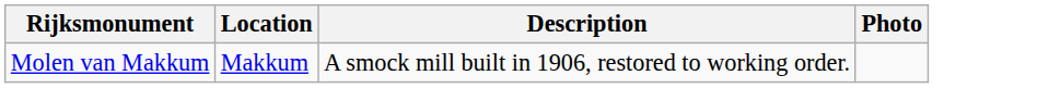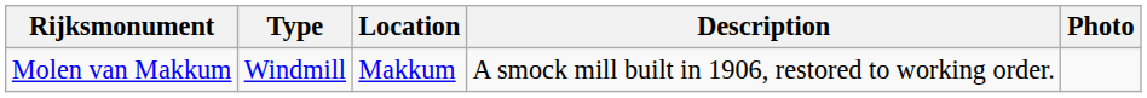 <table class="wikitable">
 <tr>
 <th>Rijksmonument</th>
+<th>Type</th>
 <th>Location</th>
 <th>Description</th>
 <th>Photo</th>
 </tr>
 <tr>
 <td><a href='#'>Molen van Makkum</a><br></td>
+<td><a href='#'>Windmill</a></td>
 <td><a href='#'>Makkum</a></td>
 <td>A smock mill built in 1906, restored to working order.</td>
 <td></td>
 </tr>
 </table>
